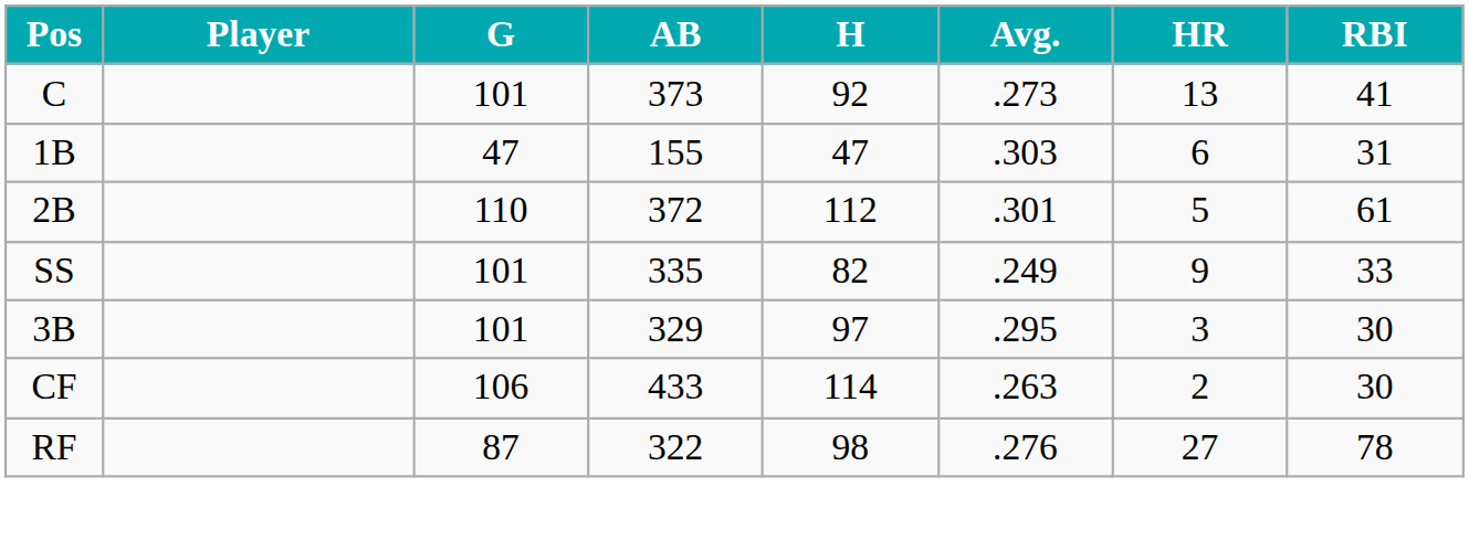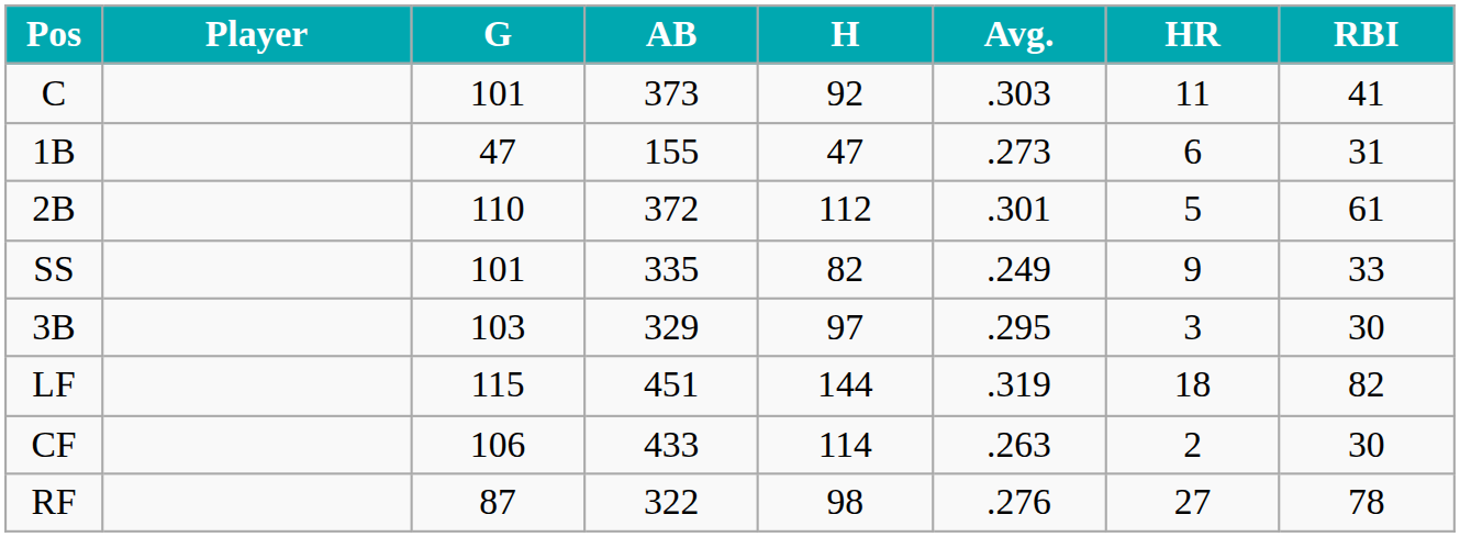 <table class="wikitable sortable">
 <tr>
 <th style=" background:#00a8b0; color:white;" width="5%">Pos</th>
 <th style=" background:#00a8b0; color:white;" width="16%">Player</th>
 <th style=" background:#00a8b0; color:white" width="9%">G</th>
 <th style=" background:#00a8b0; color:white;" width="9%">AB</th>
 <th style=" background:#00a8b0; color:white;" width="9%">H</th>
 <th style=" background:#00a8b0; color:white;" width="9%">Avg.</th>
 <th style=" background:#00a8b0; color:white;" width="9%">HR</th>
 <th style=" background:#00a8b0; color:white;" width="9%">RBI</th>
 </tr>
 <tr align="center">
 <td>C</td>
 <td></td>
 <td>101</td>
 <td>373</td>
 <td>92</td>
-<td>.273</td>
-<td>13</td>
+<td>.303</td>
+<td>11</td>
 <td>41</td>
 </tr>
 <tr align="center">
 <td>1B</td>
 <td></td>
 <td>47</td>
 <td>155</td>
 <td>47</td>
-<td>.303</td>
+<td>.273</td>
 <td>6</td>
 <td>31</td>
 </tr>
 <tr align="center">
 <td>2B</td>
 <td></td>
 <td>110</td>
 <td>372</td>
 <td>112</td>
 <td>.301</td>
 <td>5</td>
 <td>61</td>
 </tr>
 <tr align="center">
 <td>SS</td>
 <td></td>
 <td>101</td>
 <td>335</td>
 <td>82</td>
 <td>.249</td>
 <td>9</td>
 <td>33</td>
 </tr>
 <tr align="center">
 <td>3B</td>
 <td></td>
-<td>101</td>
+<td>103</td>
 <td>329</td>
 <td>97</td>
 <td>.295</td>
 <td>3</td>
 <td>30</td>
+</tr>
+<tr align="center">
+<td>LF</td>
+<td></td>
+<td>115</td>
+<td>451</td>
+<td>144</td>
+<td>.319</td>
+<td>18</td>
+<td>82</td>
 </tr>
 <tr align="center">
 <td>CF</td>
 <td></td>
 <td>106</td>
 <td>433</td>
 <td>114</td>
 <td>.263</td>
 <td>2</td>
 <td>30</td>
 </tr>
 <tr align="center">
 <td>RF</td>
 <td></td>
 <td>87</td>
 <td>322</td>
 <td>98</td>
 <td>.276</td>
 <td>27</td>
 <td>78</td>
 </tr>
 </table>
